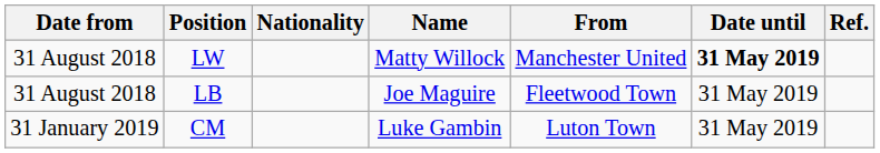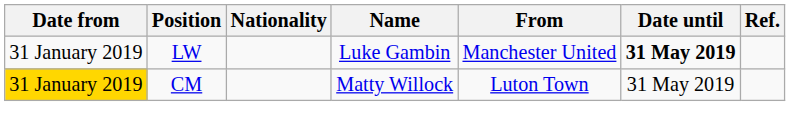 <table class="wikitable" style="text-align:center;">
 <tr>
 <th>Date from</th>
 <th>Position</th>
 <th>Nationality</th>
 <th>Name</th>
 <th>From</th>
 <th>Date until</th>
 <th>Ref.</th>
 </tr>
 <tr>
-<td>31 August 2018</td>
+<td>31 January 2019</td>
 <td><a href='#'>LW</a></td>
 <td></td>
-<td><a href='#'>Matty Willock</a></td>
+<td><a href='#'>Luke Gambin</a></td>
 <td><a href='#'>Manchester United</a></td>
 <td><strong>31 May 2019</strong></td>
 <td></td>
 </tr>
 <tr>
-<td>31 August 2018</td>
-<td><a href='#'>LB</a></td>
-<td></td>
-<td><a href='#'>Joe Maguire</a></td>
-<td><a href='#'>Fleetwood Town</a></td>
-<td>31 May 2019</td>
-<td></td>
-</tr>
-<tr>
-<td>31 January 2019</td>
+<td style="background: gold;">31 January 2019</td>
 <td><a href='#'>CM</a></td>
 <td></td>
-<td><a href='#'>Luke Gambin</a></td>
+<td><a href='#'>Matty Willock</a></td>
 <td><a href='#'>Luton Town</a></td>
 <td>31 May 2019</td>
 <td></td>
 </tr>
 </table>
